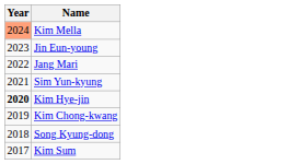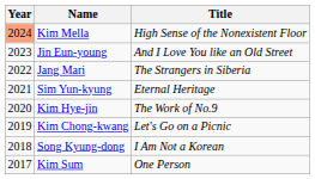 <table class="wikitable sortable">
 <tr>
 <th>Year</th>
 <th>Name</th>
+<th>Title</th>
 </tr>
 <tr>
 <td style="background: lightsalmon;">2024</td>
 <td><a href='#'>Kim Mella</a></td>
+<td><em>High Sense of the Nonexistent Floor</em></td>
 </tr>
 <tr>
 <td>2023</td>
 <td><a href='#'>Jin Eun-young</a></td>
+<td><em>And I Love You like an Old Street</em></td>
 </tr>
 <tr>
 <td>2022</td>
 <td><a href='#'>Jang Mari</a></td>
+<td><em>The Strangers in Siberia</em></td>
 </tr>
 <tr>
 <td>2021</td>
 <td><a href='#'>Sim Yun-kyung</a></td>
+<td><em>Eternal Heritage</em></td>
 </tr>
 <tr>
-<td><strong>2020</strong></td>
+<td>2020</td>
 <td><a href='#'>Kim Hye-jin</a></td>
+<td><em>The Work of No.9</em></td>
 </tr>
 <tr>
 <td>2019</td>
 <td><a href='#'>Kim Chong-kwang</a></td>
+<td><em>Let's Go on a Picnic</em></td>
 </tr>
 <tr>
 <td>2018</td>
 <td><a href='#'>Song Kyung-dong</a></td>
+<td><em>I Am Not a Korean</em></td>
 </tr>
 <tr>
 <td>2017</td>
 <td><a href='#'>Kim Sum</a></td>
+<td><em>One Person</em></td>
 </tr>
 </table>
